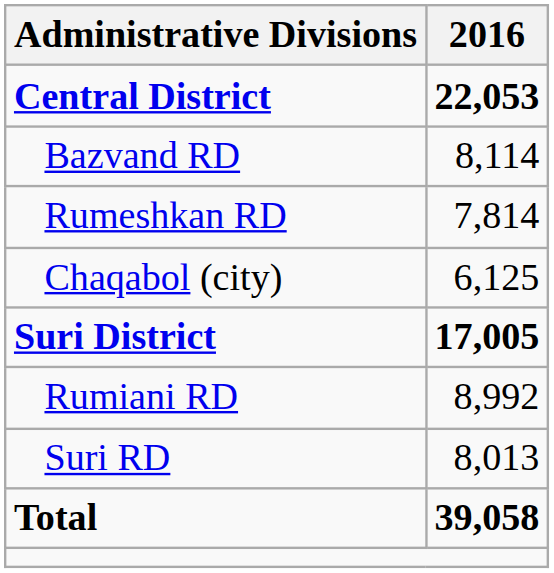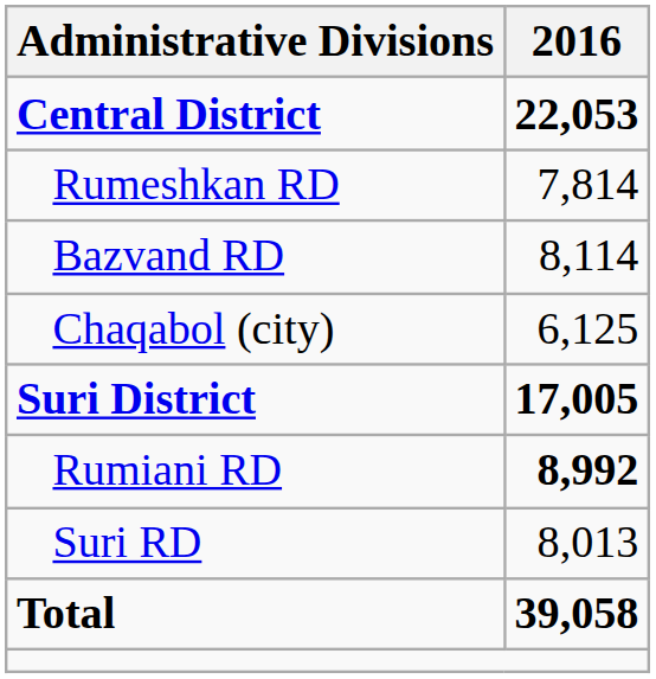 <table class="wikitable">
 <tr>
 <th>Administrative Divisions</th>
 <th>2016</th>
 </tr>
 <tr>
 <td><strong><a href='#'>Central District</a></strong></td>
 <td style="text-align: right;"><strong>22,053</strong></td>
 </tr>
 <tr>
+<td style="padding-left: 1em;"><a href='#'>Rumeshkan RD</a></td>
+<td style="text-align: right;">7,814</td>
+</tr>
+<tr>
 <td style="padding-left: 1em;"><a href='#'>Bazvand RD</a></td>
 <td style="text-align: right;">8,114</td>
-</tr>
-<tr>
-<td style="padding-left: 1em;"><a href='#'>Rumeshkan RD</a></td>
-<td style="text-align: right;">7,814</td>
 </tr>
 <tr>
 <td style="padding-left: 1em;"><a href='#'>Chaqabol</a> (city)</td>
 <td style="text-align: right;">6,125</td>
 </tr>
 <tr>
 <td><strong><a href='#'>Suri District</a></strong></td>
 <td style="text-align: right;"><strong>17,005</strong></td>
 </tr>
 <tr>
 <td style="padding-left: 1em;"><a href='#'>Rumiani RD</a></td>
-<td style="text-align: right;">8,992</td>
+<td style="text-align: right;"><strong>8,992</strong></td>
 </tr>
 <tr>
 <td style="padding-left: 1em;"><a href='#'>Suri RD</a></td>
 <td style="text-align: right;">8,013</td>
 </tr>
 <tr>
 <td><strong>Total</strong></td>
 <td style="text-align: right;"><strong>39,058</strong></td>
 </tr>
 <tr>
 <td colspan=2></td>
 </tr>
 </table>
